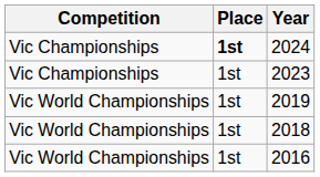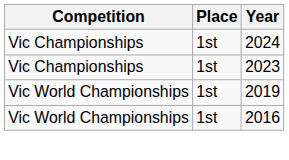 <table class="wikitable">
 <tr>
 <th>Competition</th>
 <th>Place</th>
 <th>Year</th>
 </tr>
 <tr>
 <td>Vic Championships</td>
-<td><strong>1st</strong></td>
+<td>1st</td>
 <td>2024</td>
 </tr>
 <tr>
 <td>Vic Championships</td>
 <td>1st</td>
 <td>2023</td>
 </tr>
 <tr>
 <td>Vic World Championships</td>
 <td>1st</td>
 <td>2019</td>
 </tr>
 <tr>
 <td>Vic World Championships</td>
 <td>1st</td>
-<td>2018</td>
-</tr>
-<tr>
-<td>Vic World Championships</td>
-<td>1st</td>
 <td>2016</td>
 </tr>
 </table>
